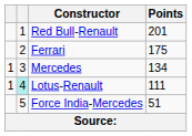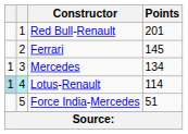 <table class="wikitable" style="font-size: 85%;">
 <tr>
 <th></th>
 <th></th>
 <th>Constructor</th>
 <th>Points</th>
 </tr>
 <tr>
 <td align="left"></td>
 <td align="center">1</td>
 <td> <a href='#'>Red Bull</a>-<a href='#'>Renault</a></td>
 <td>201</td>
 </tr>
 <tr>
 <td align="left"></td>
 <td align="center">2</td>
 <td> <a href='#'>Ferrari</a></td>
-<td>175</td>
+<td>145</td>
 </tr>
 <tr>
 <td align="left"> 1</td>
 <td align="center">3</td>
 <td> <a href='#'>Mercedes</a></td>
 <td>134</td>
 </tr>
 <tr>
-<td align="left"> 1</td>
+<td align="left" style="background: lightblue;"> 1</td>
 <td align="center" style="background: paleturquoise;">4</td>
 <td> <a href='#'>Lotus</a>-<a href='#'>Renault</a></td>
-<td>111</td>
+<td>114</td>
 </tr>
 <tr>
 <td align="left"></td>
 <td align="center">5</td>
 <td> <a href='#'>Force India</a>-<a href='#'>Mercedes</a></td>
 <td>51</td>
 </tr>
 <tr>
 <th colspan=4>Source:</th>
 </tr>
 </table>
